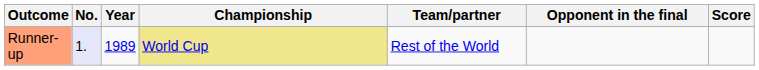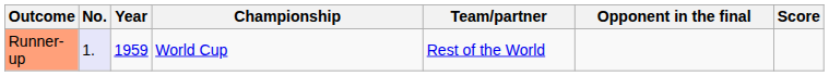 <table class="sortable wikitable">
 <tr>
 <th width="67">Outcome</th>
 <th width="20">No.</th>
 <th width="30">Year</th>
 <th width="275">Championship</th>
 <th width="150">Team/partner</th>
 <th width="200">Opponent in the final</th>
 <th width="30">Score</th>
 </tr>
 <tr>
 <td style="background:#ffa07a;">Runner-up</td>
 <td style="background: lavender;">1.</td>
-<td><a href='#'>1989</a></td>
-<td style="background: khaki;"><a href='#'>World Cup</a></td>
+<td><a href='#'>1959</a></td>
+<td><a href='#'>World Cup</a></td>
 <td><a href='#'>Rest of the World</a></td>
 <td></td>
 <td align="center"></td>
 </tr>
 </table>
